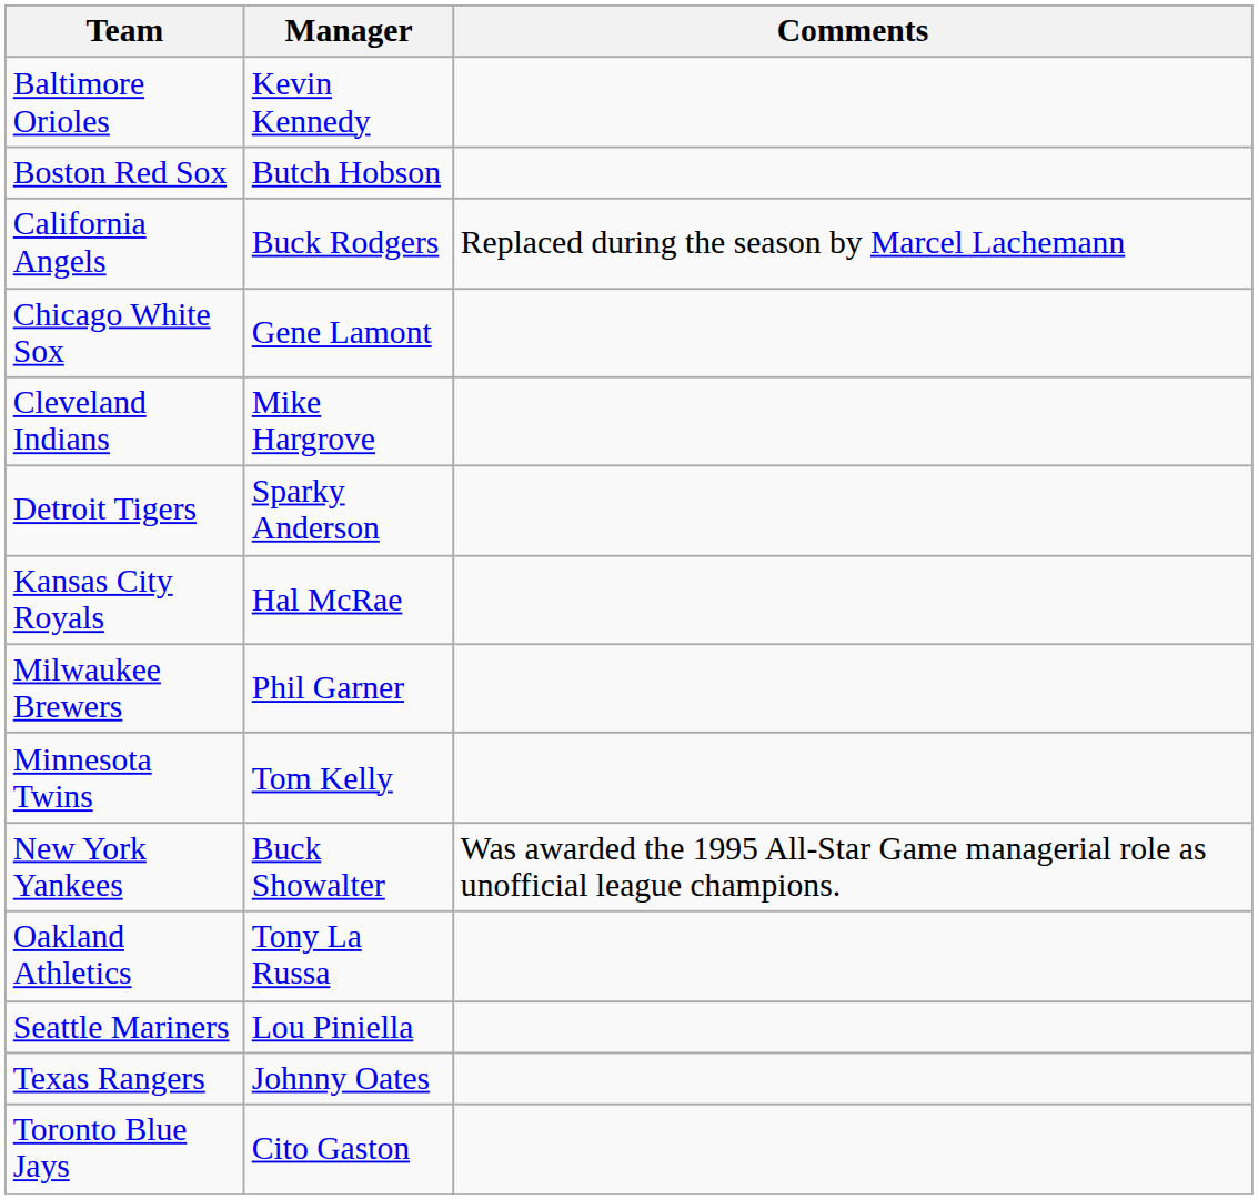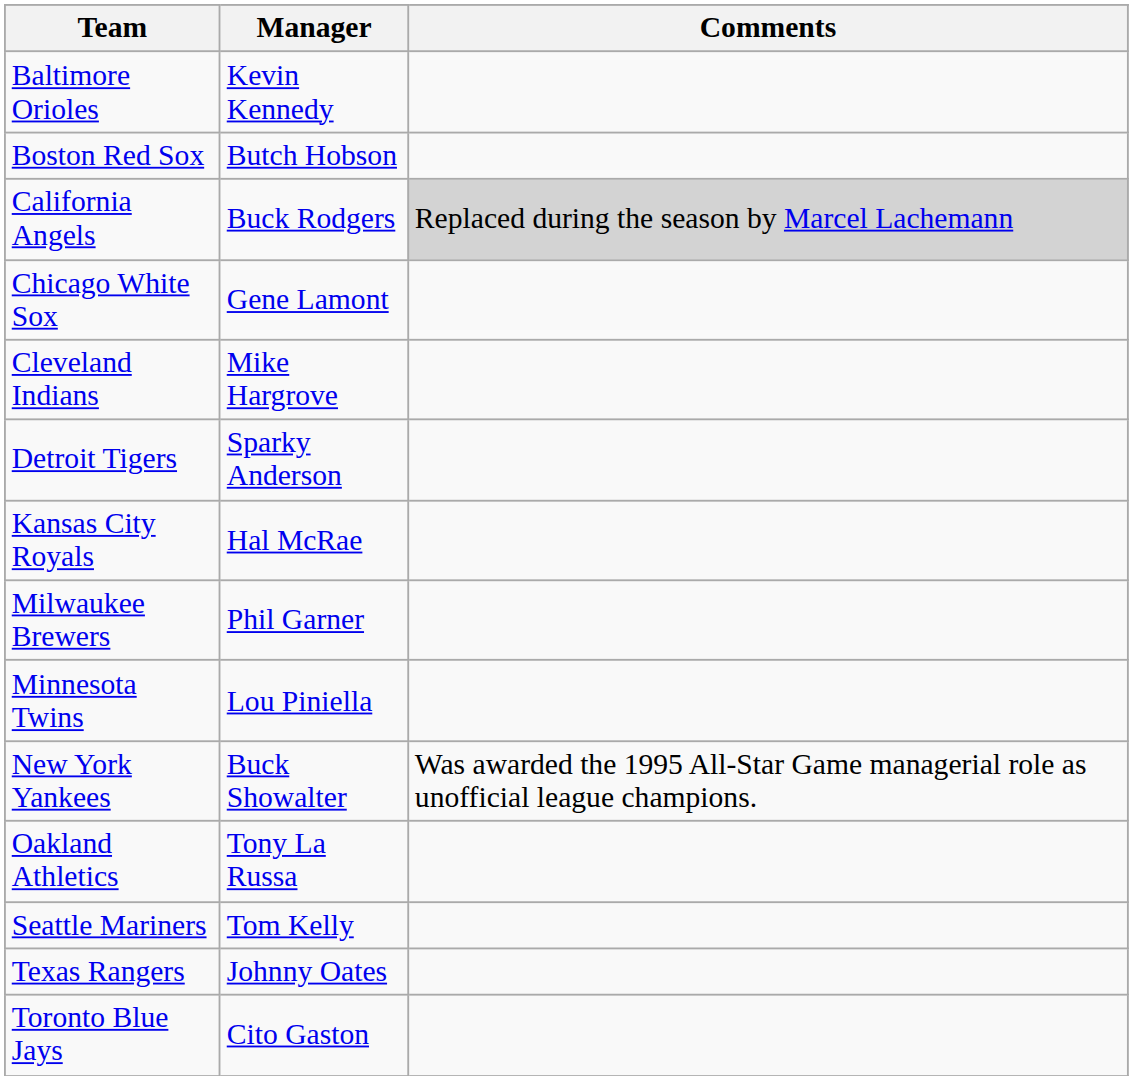 <table class="wikitable">
 <tr>
 <th bgcolor="#DDDDFF">Team</th>
 <th bgcolor="#DDDDFF">Manager</th>
 <th bgcolor="#DDDDFF">Comments</th>
 </tr>
 <tr>
 <td><a href='#'>Baltimore Orioles</a></td>
 <td><a href='#'>Kevin Kennedy</a></td>
 <td></td>
 </tr>
 <tr>
 <td><a href='#'>Boston Red Sox</a></td>
 <td><a href='#'>Butch Hobson</a></td>
 <td></td>
 </tr>
 <tr>
 <td><a href='#'>California Angels</a></td>
 <td><a href='#'>Buck Rodgers</a></td>
-<td>Replaced during the season by <a href='#'>Marcel Lachemann</a></td>
+<td style="background: lightgrey;">Replaced during the season by <a href='#'>Marcel Lachemann</a></td>
 </tr>
 <tr>
 <td><a href='#'>Chicago White Sox</a></td>
 <td><a href='#'>Gene Lamont</a></td>
 <td></td>
 </tr>
 <tr>
 <td><a href='#'>Cleveland Indians</a></td>
 <td><a href='#'>Mike Hargrove</a></td>
 <td></td>
 </tr>
 <tr>
 <td><a href='#'>Detroit Tigers</a></td>
 <td><a href='#'>Sparky Anderson</a></td>
 <td></td>
 </tr>
 <tr>
 <td><a href='#'>Kansas City Royals</a></td>
 <td><a href='#'>Hal McRae</a></td>
 <td></td>
 </tr>
 <tr>
 <td><a href='#'>Milwaukee Brewers</a></td>
 <td><a href='#'>Phil Garner</a></td>
 <td></td>
 </tr>
 <tr>
 <td><a href='#'>Minnesota Twins</a></td>
-<td><a href='#'>Tom Kelly</a></td>
+<td><a href='#'>Lou Piniella</a></td>
 <td></td>
 </tr>
 <tr>
 <td><a href='#'>New York Yankees</a></td>
 <td><a href='#'>Buck Showalter</a></td>
 <td>Was awarded the 1995 All-Star Game managerial role as unofficial league champions.</td>
 </tr>
 <tr>
 <td><a href='#'>Oakland Athletics</a></td>
 <td><a href='#'>Tony La Russa</a></td>
 <td></td>
 </tr>
 <tr>
 <td><a href='#'>Seattle Mariners</a></td>
-<td><a href='#'>Lou Piniella</a></td>
+<td><a href='#'>Tom Kelly</a></td>
 <td></td>
 </tr>
 <tr>
 <td><a href='#'>Texas Rangers</a></td>
 <td><a href='#'>Johnny Oates</a></td>
 <td></td>
 </tr>
 <tr>
 <td><a href='#'>Toronto Blue Jays</a></td>
 <td><a href='#'>Cito Gaston</a></td>
 <td></td>
 </tr>
 </table>
